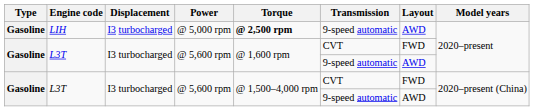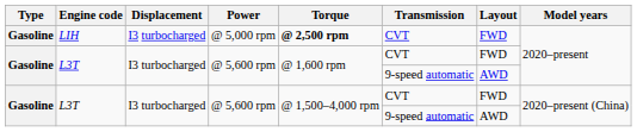 <table class="wikitable" style="text-align:left; font-size:90%;">
 <tr>
 <th>Type</th>
 <th>Engine code</th>
 <th>Displacement</th>
 <th>Power</th>
 <th>Torque</th>
 <th>Transmission</th>
 <th>Layout</th>
 <th>Model years</th>
 </tr>
 <tr>
 <th>Gasoline</th>
 <td><em><a href='#'>LIH</a></em></td>
 <td> <a href='#'>I3</a>  <a href='#'>turbocharged</a></td>
 <td> @ 5,000 rpm</td>
 <td><strong> @ 2,500 rpm</strong></td>
-<td>9-speed <a href='#'>automatic</a></td>
-<td><a href='#'>AWD</a></td>
+<td><a href='#'>CVT</a></td>
+<td><a href='#'>FWD</a></td>
 <td rowspan="3">2020–present</td>
 </tr>
 <tr>
 <th rowspan="2">Gasoline</th>
 <td rowspan="2"><em><a href='#'>L3T</a></em></td>
 <td rowspan="2"> I3 turbocharged</td>
 <td rowspan="2"> @ 5,600 rpm</td>
 <td rowspan="2"> @ 1,600 rpm</td>
 <td>CVT</td>
 <td>FWD</td>
 </tr>
 <tr>
 <td>9-speed <a href='#'>automatic</a></td>
 <td><a href='#'>AWD</a></td>
 </tr>
 <tr>
 <th rowspan="2">Gasoline</th>
 <td rowspan="2"><em>L3T</em></td>
 <td rowspan="2"> I3 turbocharged</td>
 <td rowspan="2"> @ 5,600 rpm</td>
 <td rowspan="2"> @ 1,500–4,000 rpm</td>
 <td>CVT</td>
 <td>FWD</td>
 <td rowspan="2">2020–present (China)</td>
 </tr>
 <tr>
 <td>9-speed <a href='#'>automatic</a></td>
 <td>AWD</td>
 </tr>
 </table>
